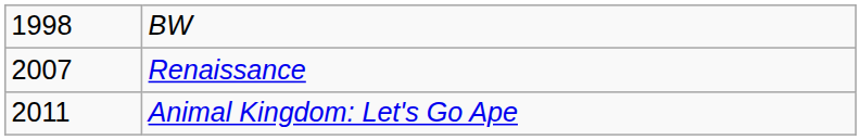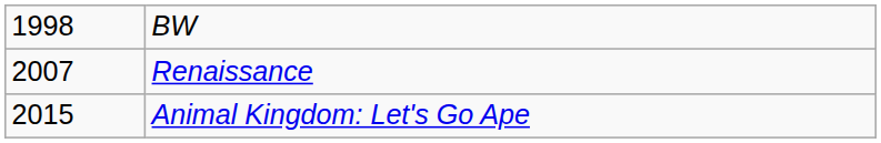 <table class="wikitable" width="500">
 <tr>
 <td>1998</td>
 <td><em>BW</em></td>
 </tr>
 <tr>
 <td>2007</td>
 <td><em><a href='#'>Renaissance</a></em></td>
 </tr>
 <tr>
-<td>2011</td>
+<td>2015</td>
 <td><em><a href='#'>Animal Kingdom: Let's Go Ape</a></em></td>
 </tr>
 </table>
